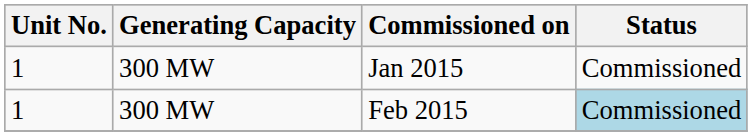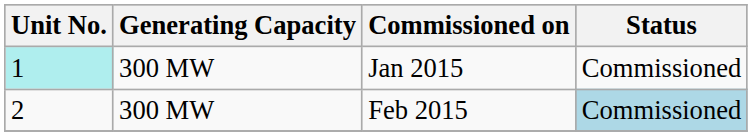 <table class="sortable wikitable">
 <tr>
 <th>Unit No.</th>
 <th>Generating Capacity</th>
 <th>Commissioned on</th>
 <th>Status</th>
 </tr>
 <tr>
-<td>1</td>
+<td style="background: paleturquoise;">1</td>
 <td>300 MW</td>
 <td>Jan 2015</td>
 <td>Commissioned </td>
 </tr>
 <tr>
-<td>1</td>
+<td>2</td>
 <td>300 MW</td>
 <td>Feb 2015</td>
 <td style="background: lightblue;">Commissioned</td>
 </tr>
 <tr>
 </tr>
 </table>
